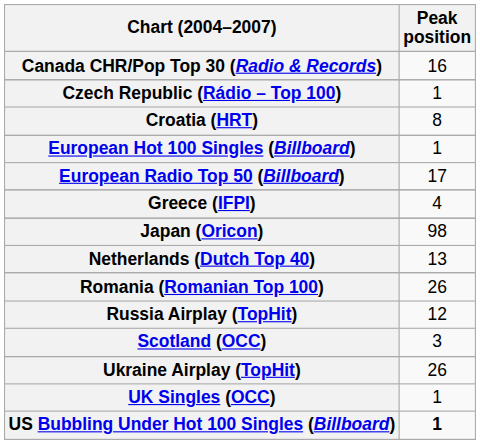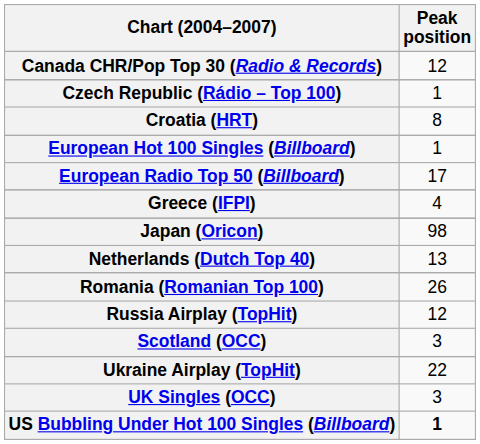 <table class="wikitable sortable plainrowheaders" style="text-align:center">
 <tr>
 <th scope="col">Chart (2004–2007)</th>
 <th scope="col">Peak <br> position</th>
 </tr>
 <tr>
 </tr>
 <tr>
 </tr>
 <tr>
 </tr>
 <tr>
 </tr>
 <tr>
 <th scope="row">Canada CHR/Pop Top 30 (<em><a href='#'>Radio & Records</a></em>)</th>
-<td>16</td>
+<td>12</td>
 </tr>
 <tr>
 </tr>
 <tr>
 <th scope="row">Czech Republic (<a href='#'>Rádio – Top 100</a>)</th>
 <td>1</td>
 </tr>
 <tr>
 <th scope="row">Croatia (<a href='#'>HRT</a>)</th>
 <td>8</td>
 </tr>
 <tr>
 </tr>
 <tr>
 <th scope="row"><a href='#'>European Hot 100 Singles</a> (<em><a href='#'>Billboard</a></em>)</th>
 <td>1</td>
 </tr>
 <tr>
 <th scope="row"><a href='#'>European Radio Top 50</a> (<em><a href='#'>Billboard</a></em>)</th>
 <td>17</td>
 </tr>
 <tr>
 </tr>
 <tr>
 </tr>
 <tr>
 </tr>
 <tr>
 <th scope="row">Greece (<a href='#'>IFPI</a>)</th>
 <td>4</td>
 </tr>
 <tr>
 </tr>
 <tr>
 </tr>
 <tr>
 </tr>
 <tr>
 </tr>
 <tr>
 <th scope="row">Japan (<a href='#'>Oricon</a>)</th>
 <td>98</td>
 </tr>
 <tr>
 <th scope="row">Netherlands (<a href='#'>Dutch Top 40</a>)</th>
 <td>13</td>
 </tr>
 <tr>
 </tr>
 <tr>
 </tr>
 <tr>
 </tr>
 <tr>
 <th scope="row">Romania (<a href='#'>Romanian Top 100</a>)</th>
 <td>26</td>
 </tr>
 <tr>
 <th scope="row">Russia Airplay (<a href='#'>TopHit</a>)</th>
 <td>12</td>
 </tr>
 <tr>
 <th scope="row"><a href='#'>Scotland</a> (<a href='#'>OCC</a>)</th>
 <td>3</td>
 </tr>
 <tr>
 </tr>
 <tr>
 </tr>
 <tr>
 </tr>
 <tr>
 <th scope="row">Ukraine Airplay (<a href='#'>TopHit</a>)</th>
-<td>26</td>
+<td>22</td>
 </tr>
 <tr>
 <th scope="row"><a href='#'>UK Singles</a> (<a href='#'>OCC</a>)</th>
-<td>1</td>
+<td>3</td>
 </tr>
 <tr>
 <th scope="row">US <a href='#'>Bubbling Under Hot 100 Singles</a> (<em><a href='#'>Billboard</a></em>)</th>
 <td><strong>1</strong></td>
 </tr>
 <tr>
 </tr>
 <tr>
 </tr>
 </table>
